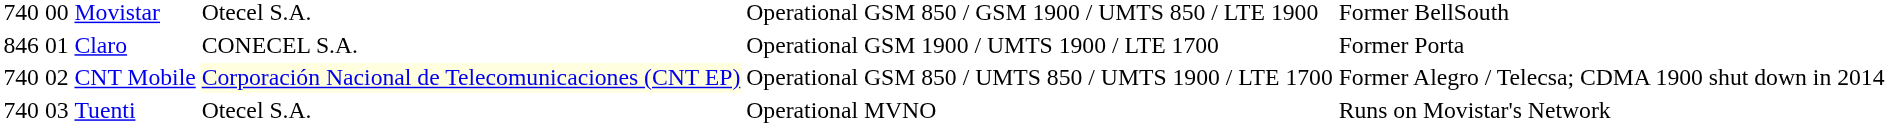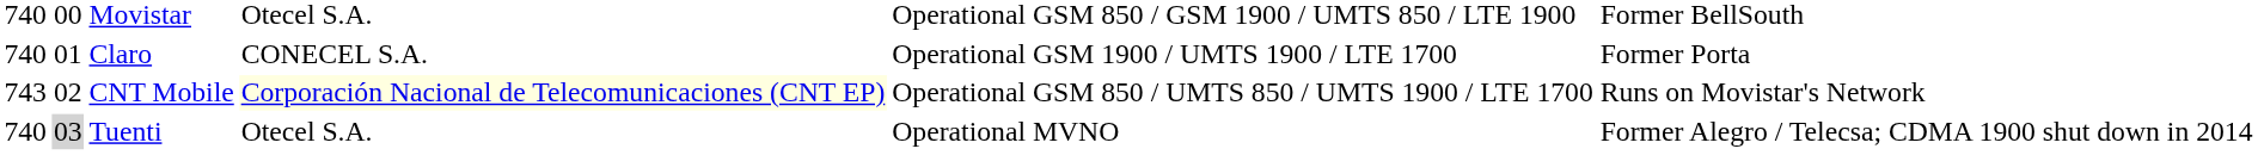 <table>
 <tr>
 <td>740</td>
 <td>00</td>
 <td><a href='#'>Movistar</a></td>
 <td>Otecel S.A.</td>
 <td>Operational</td>
 <td>GSM 850 / GSM 1900 / UMTS 850 / LTE 1900</td>
 <td>Former BellSouth</td>
 </tr>
 <tr>
-<td>846</td>
+<td>740</td>
 <td>01</td>
 <td><a href='#'>Claro</a></td>
 <td>CONECEL S.A.</td>
 <td>Operational</td>
 <td>GSM 1900 / UMTS 1900 / LTE 1700</td>
 <td>Former Porta</td>
 </tr>
 <tr>
-<td>740</td>
+<td>743</td>
 <td>02</td>
 <td><a href='#'>CNT Mobile</a></td>
 <td style="background: lightyellow;"><a href='#'>Corporación Nacional de Telecomunicaciones (CNT EP)</a></td>
 <td>Operational</td>
 <td>GSM 850 / UMTS 850 / UMTS 1900 / LTE 1700</td>
-<td>Former Alegro / Telecsa; CDMA 1900 shut down in 2014</td>
+<td>Runs on Movistar's Network</td>
 </tr>
 <tr>
 <td>740</td>
-<td>03</td>
+<td style="background: lightgrey;">03</td>
 <td><a href='#'>Tuenti</a></td>
 <td>Otecel S.A.</td>
 <td>Operational</td>
 <td>MVNO</td>
-<td>Runs on Movistar's Network</td>
+<td>Former Alegro / Telecsa; CDMA 1900 shut down in 2014</td>
 </tr>
 </table>
